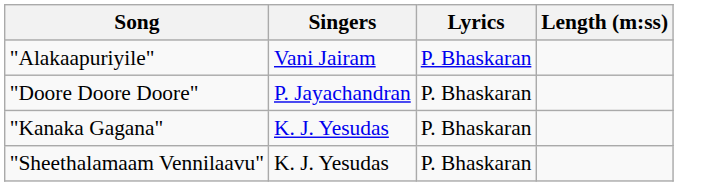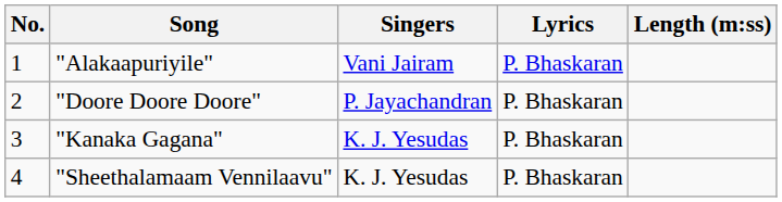 <table class="wikitable" style="font-size:95%;">
 <tr>
+<th>No.</th>
 <th>Song</th>
 <th>Singers</th>
 <th>Lyrics</th>
 <th>Length (m:ss)</th>
 </tr>
 <tr>
+<td>1</td>
 <td>"Alakaapuriyile"</td>
 <td><a href='#'>Vani Jairam</a></td>
 <td><a href='#'>P. Bhaskaran</a></td>
 <td></td>
 </tr>
 <tr>
+<td>2</td>
 <td>"Doore Doore Doore"</td>
 <td><a href='#'>P. Jayachandran</a></td>
 <td>P. Bhaskaran</td>
 <td></td>
 </tr>
 <tr>
+<td>3</td>
 <td>"Kanaka Gagana"</td>
 <td><a href='#'>K. J. Yesudas</a></td>
 <td>P. Bhaskaran</td>
 <td></td>
 </tr>
 <tr>
+<td>4</td>
 <td>"Sheethalamaam Vennilaavu"</td>
 <td>K. J. Yesudas</td>
 <td>P. Bhaskaran</td>
 <td></td>
 </tr>
 </table>
